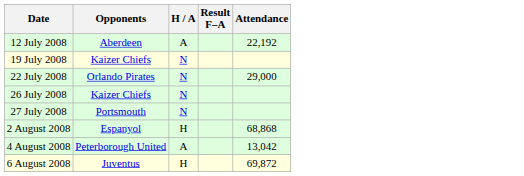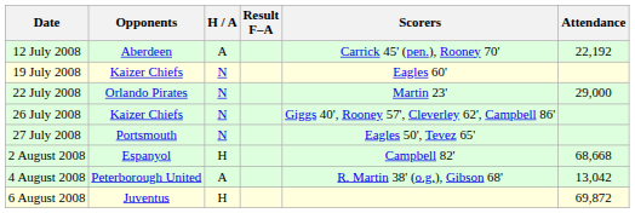 <table class="wikitable" style="text-align:center">
 <tr>
 <th>Date</th>
 <th>Opponents</th>
 <th>H / A</th>
 <th>Result<br>F–A</th>
+<th>Scorers</th>
 <th>Attendance</th>
 </tr>
 <tr bgcolor="#ddffdd">
 <td>12 July 2008</td>
 <td><a href='#'>Aberdeen</a></td>
 <td>A</td>
 <td></td>
+<td><a href='#'>Carrick</a> 45' (<a href='#'>pen.</a>), <a href='#'>Rooney</a> 70'</td>
 <td>22,192</td>
 </tr>
 <tr bgcolor="#ffffdd">
 <td>19 July 2008</td>
 <td><a href='#'>Kaizer Chiefs</a></td>
 <td><a href='#'>N</a></td>
 <td></td>
+<td><a href='#'>Eagles</a> 60'</td>
 <td></td>
 </tr>
 <tr bgcolor="#ddffdd">
 <td>22 July 2008</td>
 <td><a href='#'>Orlando Pirates</a></td>
 <td><a href='#'>N</a></td>
 <td></td>
+<td><a href='#'>Martin</a> 23'</td>
 <td>29,000</td>
 </tr>
 <tr bgcolor="#ddffdd">
 <td>26 July 2008</td>
 <td><a href='#'>Kaizer Chiefs</a></td>
 <td><a href='#'>N</a></td>
 <td></td>
+<td><a href='#'>Giggs</a> 40', <a href='#'>Rooney</a> 57', <a href='#'>Cleverley</a> 62', <a href='#'>Campbell</a> 86'</td>
 <td></td>
 </tr>
 <tr bgcolor="#ddffdd">
 <td>27 July 2008</td>
 <td><a href='#'>Portsmouth</a></td>
 <td><a href='#'>N</a></td>
 <td></td>
+<td><a href='#'>Eagles</a> 50', <a href='#'>Tevez</a> 65'</td>
 <td></td>
 </tr>
 <tr bgcolor="#ddffdd">
 <td>2 August 2008</td>
 <td><a href='#'>Espanyol</a></td>
 <td>H</td>
 <td></td>
-<td>68,868</td>
+<td><a href='#'>Campbell</a> 82'</td>
+<td>68,668</td>
 </tr>
 <tr bgcolor="#ddffdd">
 <td>4 August 2008</td>
 <td><a href='#'>Peterborough United</a></td>
 <td>A</td>
 <td></td>
+<td><a href='#'>R. Martin</a> 38' (<a href='#'>o.g.</a>), <a href='#'>Gibson</a> 68'</td>
 <td>13,042</td>
 </tr>
 <tr bgcolor="#ffffdd">
 <td>6 August 2008</td>
 <td><a href='#'>Juventus</a></td>
 <td>H</td>
 <td></td>
+<td></td>
 <td>69,872</td>
 </tr>
 </table>
